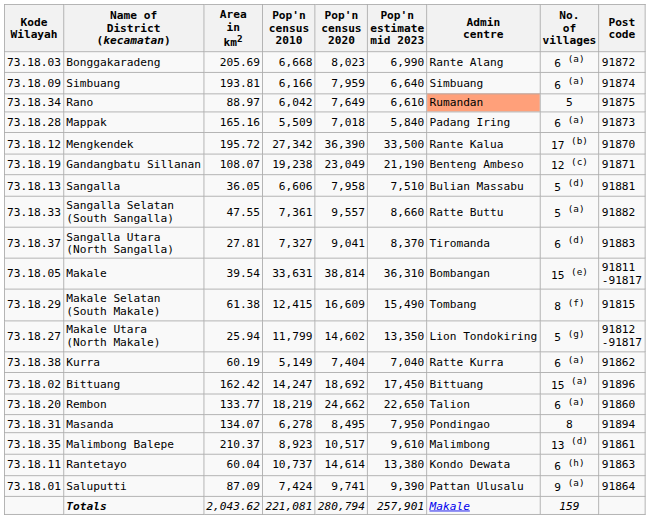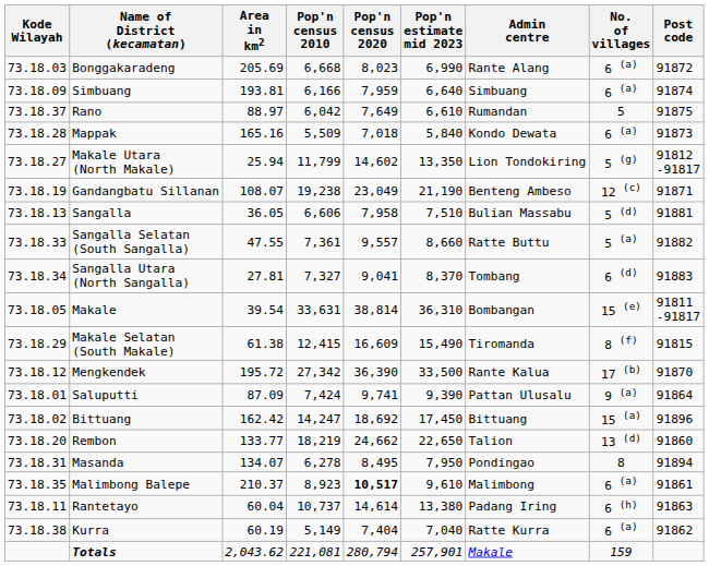 <table class="sortable wikitable">
 <tr>
 <th>Kode <br>Wilayah</th>
 <th>Name of<br>District<br>(<em>kecamatan</em>)</th>
 <th>Area <br>in<br> km<sup>2</sup></th>
 <th>Pop'n<br>census<br>2010</th>
 <th>Pop'n<br>census <br>2020</th>
 <th>Pop'n<br>estimate <br>mid 2023</th>
 <th>Admin<br>centre</th>
 <th>No.<br> of<br>villages</th>
 <th>Post<br>code</th>
 </tr>
 <tr>
 <td>73.18.03</td>
 <td>Bonggakaradeng</td>
 <td align="right">205.69</td>
 <td align="right">6,668</td>
 <td align="right">8,023</td>
 <td align="right">6,990</td>
 <td>Rante Alang</td>
 <td align="center">6 <sup>(a)</sup></td>
 <td>91872</td>
 </tr>
 <tr>
 <td>73.18.09</td>
 <td>Simbuang</td>
 <td align="right">193.81</td>
 <td align="right">6,166</td>
 <td align="right">7,959</td>
 <td align="right">6,640</td>
 <td>Simbuang</td>
 <td align="center">6 <sup>(a)</sup></td>
 <td>91874</td>
 </tr>
 <tr>
-<td>73.18.34</td>
+<td>73.18.37</td>
 <td>Rano</td>
 <td align="right">88.97</td>
 <td align="right">6,042</td>
 <td align="right">7,649</td>
 <td align="right">6,610</td>
-<td style="background: lightsalmon;">Rumandan</td>
+<td>Rumandan</td>
 <td align="center">5</td>
 <td>91875</td>
 </tr>
 <tr>
 <td>73.18.28</td>
 <td>Mappak</td>
 <td align="right">165.16</td>
 <td align="right">5,509</td>
 <td align="right">7,018</td>
 <td align="right">5,840</td>
-<td>Padang Iring</td>
+<td>Kondo Dewata</td>
 <td align="center">6 <sup>(a)</sup></td>
 <td>91873</td>
 </tr>
 <tr>
-<td>73.18.12</td>
-<td>Mengkendek</td>
-<td align="right">195.72</td>
-<td align="right">27,342</td>
-<td align="right">36,390</td>
-<td align="right">33,500</td>
-<td>Rante Kalua</td>
-<td align="center">17 <sup>(b)</sup></td>
-<td>91870</td>
+<td>73.18.27</td>
+<td>Makale Utara <br>(North Makale)</td>
+<td align="right">25.94</td>
+<td align="right">11,799</td>
+<td align="right">14,602</td>
+<td align="right">13,350</td>
+<td>Lion Tondokiring</td>
+<td align="center">5 <sup>(g)</sup></td>
+<td>91812<br>-91817</td>
 </tr>
 <tr>
 <td>73.18.19</td>
 <td>Gandangbatu Sillanan</td>
 <td align="right">108.07</td>
 <td align="right">19,238</td>
 <td align="right">23,049</td>
 <td align="right">21,190</td>
 <td>Benteng Ambeso</td>
 <td align="center">12 <sup>(c)</sup></td>
 <td>91871</td>
 </tr>
 <tr>
 <td>73.18.13</td>
 <td>Sangalla</td>
 <td align="right">36.05</td>
 <td align="right">6,606</td>
 <td align="right">7,958</td>
 <td align="right">7,510</td>
 <td>Bulian Massabu</td>
 <td align="center">5 <sup>(d)</sup></td>
 <td>91881</td>
 </tr>
 <tr>
 <td>73.18.33</td>
 <td>Sangalla Selatan <br>(South Sangalla)</td>
 <td align="right">47.55</td>
 <td align="right">7,361</td>
 <td align="right">9,557</td>
 <td align="right">8,660</td>
 <td>Ratte Buttu</td>
 <td align="center">5 <sup>(a)</sup></td>
 <td>91882</td>
 </tr>
 <tr>
-<td>73.18.37</td>
+<td>73.18.34</td>
 <td>Sangalla Utara <br>(North Sangalla)</td>
 <td align="right">27.81</td>
 <td align="right">7,327</td>
 <td align="right">9,041</td>
 <td align="right">8,370</td>
-<td>Tiromanda</td>
+<td>Tombang</td>
 <td align="center">6 <sup>(d)</sup></td>
 <td>91883</td>
 </tr>
 <tr>
 <td>73.18.05</td>
 <td>Makale</td>
 <td align="right">39.54</td>
 <td align="right">33,631</td>
 <td align="right">38,814</td>
 <td align="right">36,310</td>
 <td>Bombangan</td>
 <td align="center">15 <sup>(e)</sup></td>
 <td>91811<br>-91817</td>
 </tr>
 <tr>
 <td>73.18.29</td>
 <td>Makale Selatan <br>(South Makale)</td>
 <td align="right">61.38</td>
 <td align="right">12,415</td>
 <td align="right">16,609</td>
 <td align="right">15,490</td>
-<td>Tombang</td>
+<td>Tiromanda</td>
 <td align="center">8 <sup>(f)</sup></td>
 <td>91815</td>
 </tr>
 <tr>
-<td>73.18.27</td>
-<td>Makale Utara <br>(North Makale)</td>
-<td align="right">25.94</td>
-<td align="right">11,799</td>
-<td align="right">14,602</td>
-<td align="right">13,350</td>
-<td>Lion Tondokiring</td>
-<td align="center">5 <sup>(g)</sup></td>
-<td>91812<br>-91817</td>
+<td>73.18.12</td>
+<td>Mengkendek</td>
+<td align="right">195.72</td>
+<td align="right">27,342</td>
+<td align="right">36,390</td>
+<td align="right">33,500</td>
+<td>Rante Kalua</td>
+<td align="center">17 <sup>(b)</sup></td>
+<td>91870</td>
 </tr>
 <tr>
-<td>73.18.38</td>
-<td>Kurra</td>
-<td align="right">60.19</td>
-<td align="right">5,149</td>
-<td align="right">7,404</td>
-<td align="right">7,040</td>
-<td>Ratte Kurra</td>
-<td align="center">6 <sup>(a)</sup></td>
-<td>91862</td>
+<td>73.18.01</td>
+<td>Saluputti</td>
+<td align="right">87.09</td>
+<td align="right">7,424</td>
+<td align="right">9,741</td>
+<td align="right">9,390</td>
+<td>Pattan Ulusalu</td>
+<td align="center">9 <sup>(a)</sup></td>
+<td>91864</td>
 </tr>
 <tr>
 <td>73.18.02</td>
 <td>Bittuang</td>
 <td align="right">162.42</td>
 <td align="right">14,247</td>
 <td align="right">18,692</td>
 <td align="right">17,450</td>
 <td>Bittuang</td>
 <td align="center">15 <sup>(a)</sup></td>
 <td>91896</td>
 </tr>
 <tr>
 <td>73.18.20</td>
 <td>Rembon</td>
 <td align="right">133.77</td>
 <td align="right">18,219</td>
 <td align="right">24,662</td>
 <td align="right">22,650</td>
 <td>Talion</td>
-<td align="center">6 <sup>(a)</sup></td>
+<td align="center">13 <sup>(d)</sup></td>
 <td>91860</td>
 </tr>
 <tr>
 <td>73.18.31</td>
 <td>Masanda</td>
 <td align="right">134.07</td>
 <td align="right">6,278</td>
 <td align="right">8,495</td>
 <td align="right">7,950</td>
 <td>Pondingao</td>
 <td align="center">8</td>
 <td>91894</td>
 </tr>
 <tr>
 <td>73.18.35</td>
 <td>Malimbong Balepe</td>
 <td align="right">210.37</td>
 <td align="right">8,923</td>
-<td align="right">10,517</td>
+<td align="right"><strong>10,517</strong></td>
 <td align="right">9,610</td>
 <td>Malimbong</td>
-<td align="center">13 <sup>(d)</sup></td>
+<td align="center">6 <sup>(a)</sup></td>
 <td>91861</td>
 </tr>
 <tr>
 <td>73.18.11</td>
 <td>Rantetayo</td>
 <td align="right">60.04</td>
 <td align="right">10,737</td>
 <td align="right">14,614</td>
 <td align="right">13,380</td>
-<td>Kondo Dewata</td>
+<td>Padang Iring</td>
 <td align="center">6 <sup>(h)</sup></td>
 <td>91863</td>
 </tr>
 <tr>
-<td>73.18.01</td>
-<td>Saluputti</td>
-<td align="right">87.09</td>
-<td align="right">7,424</td>
-<td align="right">9,741</td>
-<td align="right">9,390</td>
-<td>Pattan Ulusalu</td>
-<td align="center">9 <sup>(a)</sup></td>
-<td>91864</td>
+<td>73.18.38</td>
+<td>Kurra</td>
+<td align="right">60.19</td>
+<td align="right">5,149</td>
+<td align="right">7,404</td>
+<td align="right">7,040</td>
+<td>Ratte Kurra</td>
+<td align="center">6 <sup>(a)</sup></td>
+<td>91862</td>
 </tr>
 <tr>
 <td></td>
 <td><strong><em>Totals</em></strong></td>
 <td align="right"><em>2,043.62</em></td>
 <td align="right"><em>221,081</em></td>
 <td align="right"><em>280,794</em></td>
 <td align="right"><em>257,901</em></td>
 <td><a href='#'><em>Makale</em></a></td>
 <td align="center"><em>159</em></td>
 <td></td>
 </tr>
 </table>
